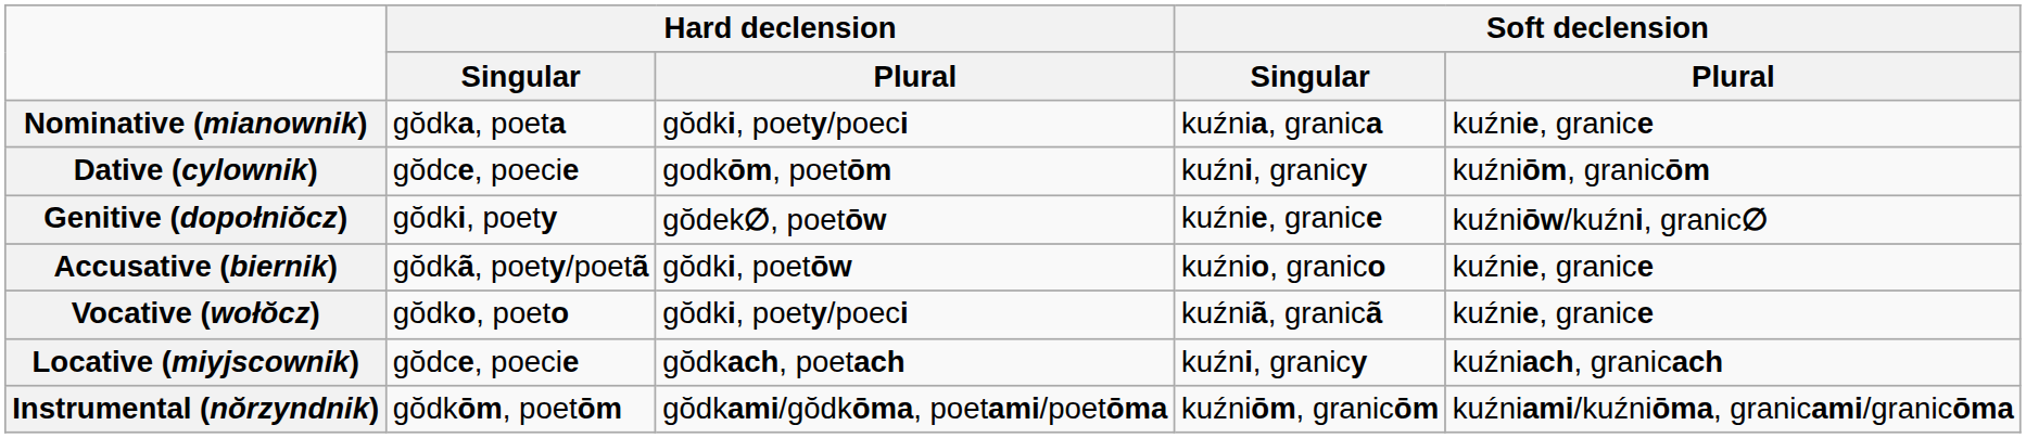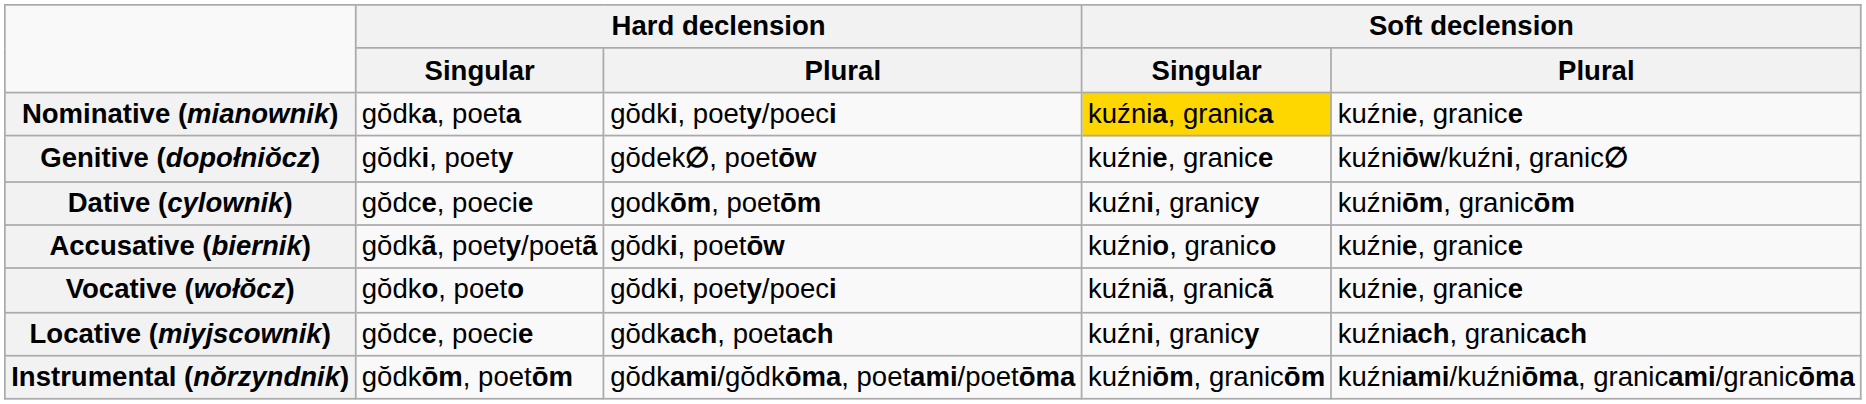 <table class="wikitable">
 <tr>
 <td rowspan="2"></td>
 <th colspan="2">Hard declension</th>
 <th colspan="2">Soft declension</th>
 </tr>
 <tr>
 <th>Singular</th>
 <th>Plural</th>
 <th>Singular</th>
 <th>Plural</th>
 </tr>
 <tr>
 <th>Nominative (<em>mianownik</em>)</th>
 <td>gŏdk<strong>a</strong>, poet<strong>a</strong></td>
 <td>gŏdk<strong>i</strong>, poet<strong>y</strong>/poec<strong>i</strong></td>
-<td>kuźni<strong>a</strong>, granic<strong>a</strong></td>
+<td style="background: gold;">kuźni<strong>a</strong>, granic<strong>a</strong></td>
 <td>kuźni<strong>e</strong>, granic<strong>e</strong></td>
+</tr>
+<tr>
+<th>Genitive (<em>dopołniŏcz</em>)</th>
+<td>gŏdk<strong>i</strong>, poet<strong>y</strong></td>
+<td>gŏdek<strong>∅</strong>, poet<strong>ōw</strong></td>
+<td>kuźni<strong>e</strong>, granic<strong>e</strong></td>
+<td>kuźni<strong>ōw</strong>/kuźn<strong>i</strong>, granic<strong>∅</strong></td>
 </tr>
 <tr>
 <th>Dative (<em>cylownik</em>)</th>
 <td>gŏdc<strong>e</strong>, poeci<strong>e</strong></td>
 <td>godk<strong>ōm</strong>, poet<strong>ōm</strong></td>
 <td>kuźn<strong>i</strong>, granic<strong>y</strong></td>
 <td>kuźni<strong>ōm</strong>, granic<strong>ōm</strong></td>
-</tr>
-<tr>
-<th>Genitive (<em>dopołniŏcz</em>)</th>
-<td>gŏdk<strong>i</strong>, poet<strong>y</strong></td>
-<td>gŏdek<strong>∅</strong>, poet<strong>ōw</strong></td>
-<td>kuźni<strong>e</strong>, granic<strong>e</strong></td>
-<td>kuźni<strong>ōw</strong>/kuźn<strong>i</strong>, granic<strong>∅</strong></td>
 </tr>
 <tr>
 <th>Accusative (<em>biernik</em>)</th>
 <td>gŏdk<strong>ã</strong>, poet<strong>y</strong>/poet<strong>ã</strong></td>
 <td>gŏdk<strong>i</strong>, poet<strong>ōw</strong></td>
 <td>kuźni<strong>o</strong>, granic<strong>o</strong></td>
 <td>kuźni<strong>e</strong>, granic<strong>e</strong></td>
 </tr>
 <tr>
 <th>Vocative (<em>wołŏcz</em>)</th>
 <td>gŏdk<strong>o</strong>, poet<strong>o</strong></td>
 <td>gŏdk<strong>i</strong>, poet<strong>y</strong>/poec<strong>i</strong></td>
 <td>kuźni<strong>ã</strong>, granic<strong>ã</strong></td>
 <td>kuźni<strong>e</strong>, granic<strong>e</strong></td>
 </tr>
 <tr>
 <th>Locative (<em>miyjscownik</em>)</th>
 <td>gŏdc<strong>e</strong>, poeci<strong>e</strong></td>
 <td>gŏdk<strong>ach</strong>, poet<strong>ach</strong></td>
 <td>kuźn<strong>i</strong>, granic<strong>y</strong></td>
 <td>kuźni<strong>ach</strong>, granic<strong>ach</strong></td>
 </tr>
 <tr>
 <th>Instrumental (<em>nŏrzyndnik</em>)</th>
 <td>gŏdk<strong>ōm</strong>, poet<strong>ōm</strong></td>
 <td>gŏdk<strong>ami</strong>/gŏdk<strong>ōma</strong>, poet<strong>ami</strong>/poet<strong>ōma</strong></td>
 <td>kuźni<strong>ōm</strong>, granic<strong>ōm</strong></td>
 <td>kuźni<strong>ami</strong>/kuźni<strong>ōma</strong>, granic<strong>ami</strong>/granic<strong>ōma</strong></td>
 </tr>
 </table>
